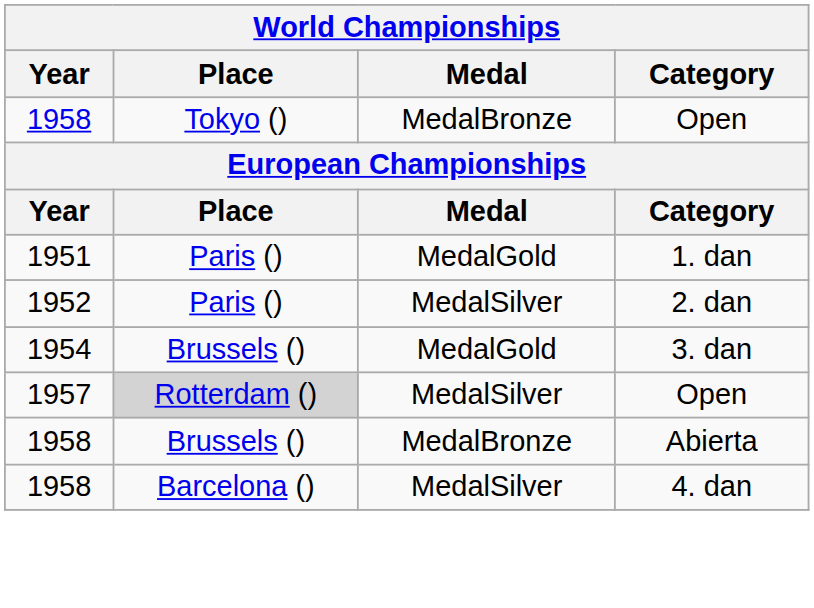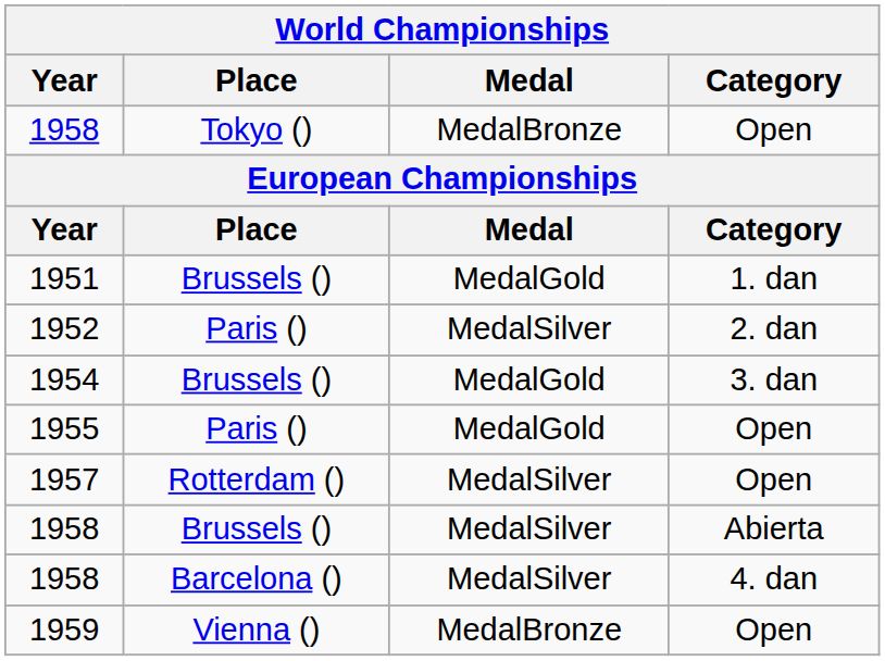 <table class="wikitable center col2izq" style="text-align:center;width:445px;">
 <tr>
 <th colspan=4><a href='#'>World Championships</a></th>
 </tr>
 <tr>
 <th>Year</th>
 <th>Place</th>
 <th>Medal</th>
 <th>Category</th>
 </tr>
 <tr>
 <td><a href='#'>1958</a></td>
 <td><a href='#'>Tokyo</a> ()</td>
 <td>MedalBronze</td>
 <td>Open</td>
 </tr>
 <tr>
 <th colspan=4><a href='#'>European Championships</a></th>
 </tr>
 <tr>
 <th>Year</th>
 <th>Place</th>
 <th>Medal</th>
 <th>Category</th>
 </tr>
 <tr>
 <td>1951</td>
-<td><a href='#'>Paris</a> ()</td>
+<td><a href='#'>Brussels</a> ()</td>
 <td>MedalGold</td>
 <td>1. dan</td>
 </tr>
 <tr>
 <td>1952</td>
 <td><a href='#'>Paris</a> ()</td>
 <td>MedalSilver</td>
 <td>2. dan</td>
 </tr>
 <tr>
 <td>1954</td>
 <td><a href='#'>Brussels</a> ()</td>
 <td>MedalGold</td>
 <td>3. dan</td>
 </tr>
 <tr>
+<td>1955</td>
+<td><a href='#'>Paris</a> ()</td>
+<td>MedalGold</td>
+<td>Open</td>
+</tr>
+<tr>
 <td>1957</td>
-<td style="background: lightgrey;"><a href='#'>Rotterdam</a> ()</td>
+<td><a href='#'>Rotterdam</a> ()</td>
 <td>MedalSilver</td>
 <td>Open</td>
 </tr>
 <tr>
 <td>1958</td>
 <td><a href='#'>Brussels</a> ()</td>
-<td>MedalBronze</td>
+<td>MedalSilver</td>
 <td>Abierta</td>
 </tr>
 <tr>
 <td>1958</td>
 <td><a href='#'>Barcelona</a> ()</td>
 <td>MedalSilver</td>
 <td>4. dan</td>
 </tr>
+<tr>
+<td>1959</td>
+<td><a href='#'>Vienna</a> ()</td>
+<td>MedalBronze</td>
+<td>Open</td>
+</tr>
 </table>
